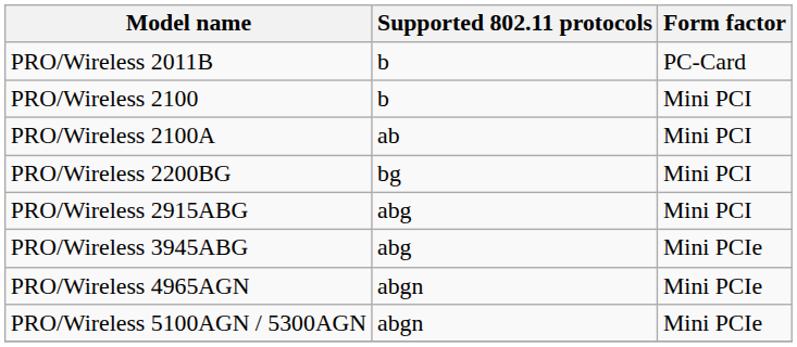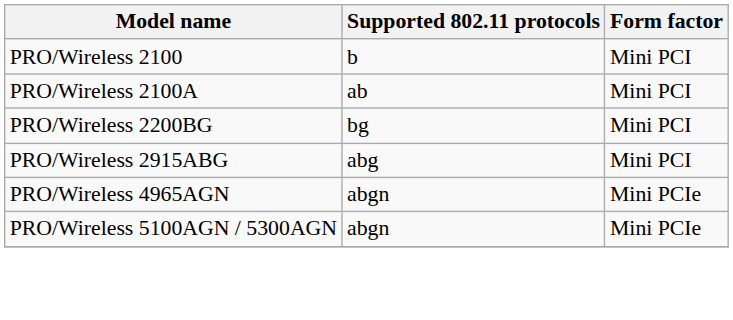 <table class="wikitable">
 <tr>
 <th>Model name</th>
 <th>Supported 802.11 protocols</th>
 <th>Form factor</th>
-</tr>
-<tr>
-<td>PRO/Wireless 2011B</td>
-<td>b</td>
-<td>PC-Card</td>
 </tr>
 <tr>
 <td>PRO/Wireless 2100</td>
 <td>b</td>
 <td>Mini PCI</td>
 </tr>
 <tr>
 <td>PRO/Wireless 2100A</td>
 <td>ab</td>
 <td>Mini PCI</td>
 </tr>
 <tr>
 <td>PRO/Wireless 2200BG</td>
 <td>bg</td>
 <td>Mini PCI</td>
 </tr>
 <tr>
 <td>PRO/Wireless 2915ABG</td>
 <td>abg</td>
 <td>Mini PCI</td>
 </tr>
 <tr>
-<td>PRO/Wireless 3945ABG</td>
-<td>abg</td>
-<td>Mini PCIe</td>
-</tr>
-<tr>
 <td>PRO/Wireless 4965AGN</td>
 <td>abgn</td>
 <td>Mini PCIe</td>
 </tr>
 <tr>
 <td>PRO/Wireless 5100AGN / 5300AGN</td>
 <td>abgn</td>
 <td>Mini PCIe</td>
 </tr>
 <tr>
 </tr>
 </table>
